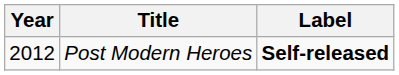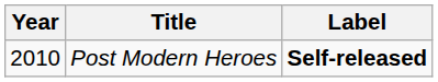 <table class="wikitable">
 <tr>
 <th>Year</th>
 <th>Title</th>
 <th>Label</th>
 </tr>
 <tr>
-<td>2012</td>
+<td>2010</td>
 <td><em>Post Modern Heroes</em></td>
 <td><strong>Self-released</strong></td>
 </tr>
 </table>
